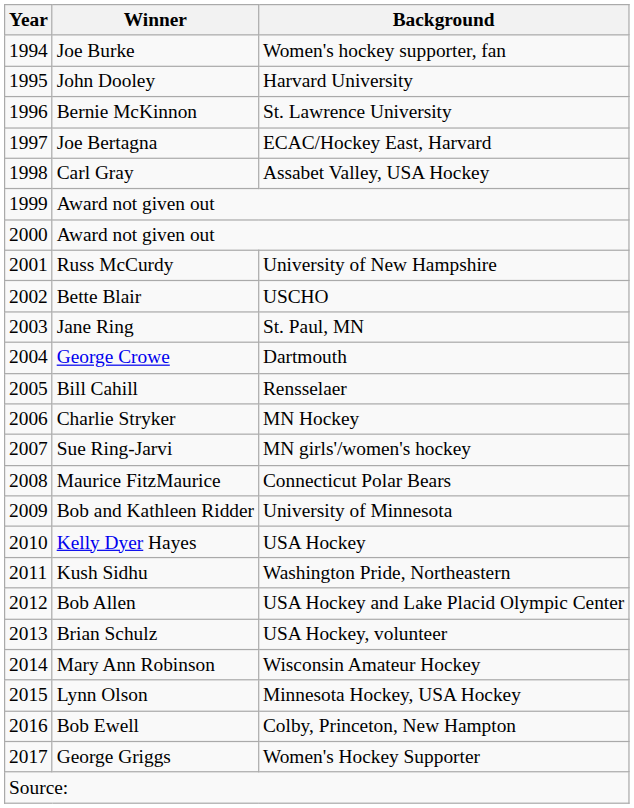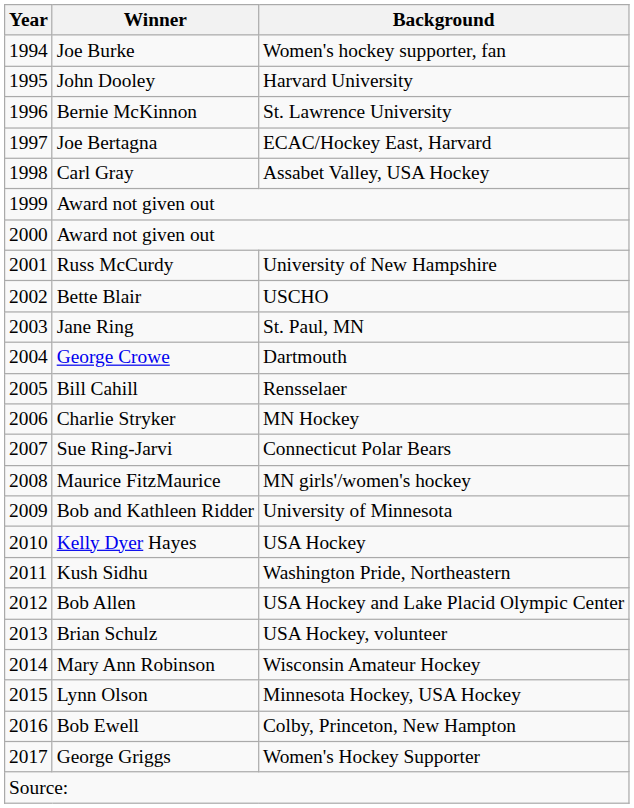 <table class="wikitable">
 <tr>
 <th>Year</th>
 <th>Winner</th>
 <th>Background</th>
 </tr>
 <tr>
 <td>1994</td>
 <td>Joe Burke</td>
 <td>Women's hockey supporter, fan</td>
 </tr>
 <tr>
 <td>1995</td>
 <td>John Dooley</td>
 <td>Harvard University</td>
 </tr>
 <tr>
 <td>1996</td>
 <td>Bernie McKinnon</td>
 <td>St. Lawrence University</td>
 </tr>
 <tr>
 <td>1997</td>
 <td>Joe Bertagna</td>
 <td>ECAC/Hockey East, Harvard</td>
 </tr>
 <tr>
 <td>1998</td>
 <td>Carl Gray</td>
 <td>Assabet Valley, USA Hockey</td>
 </tr>
 <tr>
 <td>1999</td>
 <td colspan="2">Award not given out</td>
 </tr>
 <tr>
 <td>2000</td>
 <td colspan="2">Award not given out</td>
 </tr>
 <tr>
 <td>2001</td>
 <td>Russ McCurdy</td>
 <td>University of New Hampshire</td>
 </tr>
 <tr>
 <td>2002</td>
 <td>Bette Blair</td>
 <td>USCHO</td>
 </tr>
 <tr>
 <td>2003</td>
 <td>Jane Ring</td>
 <td>St. Paul, MN</td>
 </tr>
 <tr>
 <td>2004</td>
 <td><a href='#'>George Crowe</a></td>
 <td>Dartmouth</td>
 </tr>
 <tr>
 <td>2005</td>
 <td>Bill Cahill</td>
 <td>Rensselaer</td>
 </tr>
 <tr>
 <td>2006</td>
 <td>Charlie Stryker</td>
 <td>MN Hockey</td>
 </tr>
 <tr>
 <td>2007</td>
 <td>Sue Ring-Jarvi</td>
-<td>MN girls'/women's hockey</td>
+<td>Connecticut Polar Bears</td>
 </tr>
 <tr>
 <td>2008</td>
 <td>Maurice FitzMaurice</td>
-<td>Connecticut Polar Bears</td>
+<td>MN girls'/women's hockey</td>
 </tr>
 <tr>
 <td>2009</td>
 <td>Bob and Kathleen Ridder</td>
 <td>University of Minnesota</td>
 </tr>
 <tr>
 <td>2010</td>
 <td><a href='#'>Kelly Dyer</a> Hayes</td>
 <td>USA Hockey</td>
 </tr>
 <tr>
 <td>2011</td>
 <td>Kush Sidhu</td>
 <td>Washington Pride, Northeastern</td>
 </tr>
 <tr>
 <td>2012</td>
 <td>Bob Allen</td>
 <td>USA Hockey and Lake Placid Olympic Center</td>
 </tr>
 <tr>
 <td>2013</td>
 <td>Brian Schulz</td>
 <td>USA Hockey, volunteer</td>
 </tr>
 <tr>
 <td>2014</td>
 <td>Mary Ann Robinson</td>
 <td>Wisconsin Amateur Hockey</td>
 </tr>
 <tr>
 <td>2015</td>
 <td>Lynn Olson</td>
 <td>Minnesota Hockey, USA Hockey</td>
 </tr>
 <tr>
 <td>2016</td>
 <td>Bob Ewell</td>
 <td>Colby, Princeton, New Hampton</td>
 </tr>
 <tr>
 <td>2017</td>
 <td>George Griggs</td>
 <td>Women's Hockey Supporter</td>
 </tr>
 <tr>
 <td colspan=3>Source:</td>
 </tr>
 </table>
